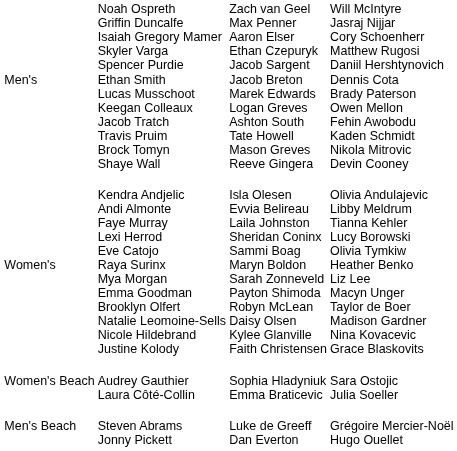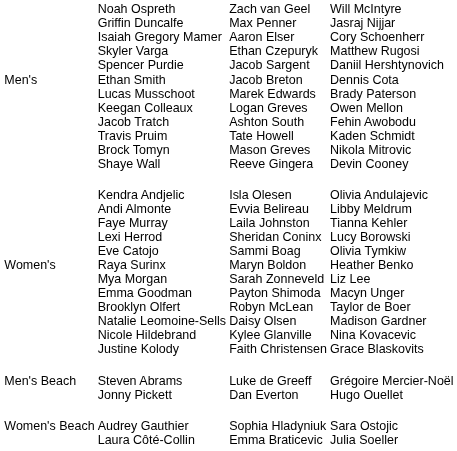 <table>
 <tr>
 <td>Men's</td>
 <td><br>Noah Ospreth<br>Griffin Duncalfe<br>Isaiah Gregory Mamer<br>Skyler Varga<br>Spencer Purdie<br>Ethan Smith<br>Lucas Musschoot<br>Keegan Colleaux<br>Jacob Tratch<br>Travis Pruim<br>Brock Tomyn<br>Shaye Wall</td>
 <td><br>Zach van Geel<br>Max Penner<br>Aaron Elser<br>Ethan Czepuryk<br>Jacob Sargent<br>Jacob Breton<br>Marek Edwards<br>Logan Greves<br>Ashton South<br>Tate Howell<br>Mason Greves<br>Reeve Gingera</td>
 <td><br>Will McIntyre<br>Jasraj Nijjar<br>Cory Schoenherr<br>Matthew Rugosi<br>Daniil Hershtynovich<br>Dennis Cota<br>Brady Paterson<br>Owen Mellon<br>Fehin Awobodu<br>Kaden Schmidt<br>Nikola Mitrovic<br>Devin Cooney</td>
 </tr>
 <tr>
 <td>Women's</td>
 <td><br>Kendra Andjelic<br>Andi Almonte<br>Faye Murray<br>Lexi Herrod<br>Eve Catojo<br>Raya Surinx<br>Mya Morgan<br>Emma Goodman<br>Brooklyn Olfert<br>Natalie Leomoine-Sells<br>Nicole Hildebrand<br>Justine Kolody</td>
 <td><br>Isla Olesen<br>Evvia Belireau<br>Laila Johnston<br>Sheridan Coninx<br>Sammi Boag<br>Maryn Boldon<br>Sarah Zonneveld<br>Payton Shimoda<br>Robyn McLean<br>Daisy Olsen<br>Kylee Glanville<br>Faith Christensen</td>
 <td><br>Olivia Andulajevic<br>Libby Meldrum<br>Tianna Kehler<br>Lucy Borowski<br>Olivia Tymkiw<br>Heather Benko<br>Liz Lee<br>Macyn Unger<br>Taylor de Boer<br>Madison Gardner<br>Nina Kovacevic<br>Grace Blaskovits</td>
 </tr>
 <tr>
+<td>Men's Beach</td>
+<td><br>Steven Abrams<br>Jonny Pickett</td>
+<td><br>Luke de Greeff<br>Dan Everton</td>
+<td> <br>Grégoire Mercier-Noël <br>Hugo Ouellet</td>
+</tr>
+<tr>
 <td>Women's Beach</td>
 <td><br>Audrey Gauthier<br>Laura Côté-Collin</td>
 <td><br>Sophia Hladyniuk<br>Emma Braticevic</td>
 <td><br>Sara Ostojic<br>Julia Soeller</td>
 </tr>
-<tr>
-<td>Men's Beach</td>
-<td><br>Steven Abrams<br>Jonny Pickett</td>
-<td><br>Luke de Greeff<br>Dan Everton</td>
-<td> <br>Grégoire Mercier-Noël <br>Hugo Ouellet</td>
-</tr>
 </table>
